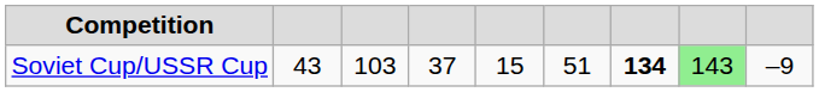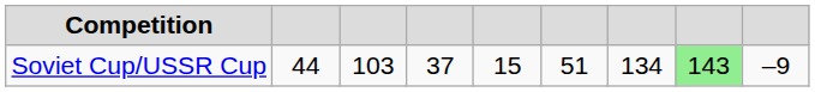 <table class="wikitable" style="text-align: center;">
 <tr>
 <th style="background:#DCDCDC">Competition</th>
 <th width="35" style="background:#DCDCDC"></th>
 <th width="35" style="background:#DCDCDC"></th>
 <th width="35" style="background:#DCDCDC"></th>
 <th width="35" style="background:#DCDCDC"></th>
 <th width="35" style="background:#DCDCDC"></th>
 <th width="35" style="background:#DCDCDC"></th>
 <th width="35" style="background:#DCDCDC"></th>
 <th width="35" style="background:#DCDCDC"></th>
 </tr>
 <tr>
 <td align=left><a href='#'>Soviet Cup/USSR Cup</a></td>
-<td>43</td>
+<td>44</td>
 <td>103</td>
 <td>37</td>
 <td>15</td>
 <td>51</td>
-<td><strong>134</strong></td>
+<td>134</td>
 <td style="background: lightgreen;">143</td>
 <td>–9</td>
 </tr>
 </table>
